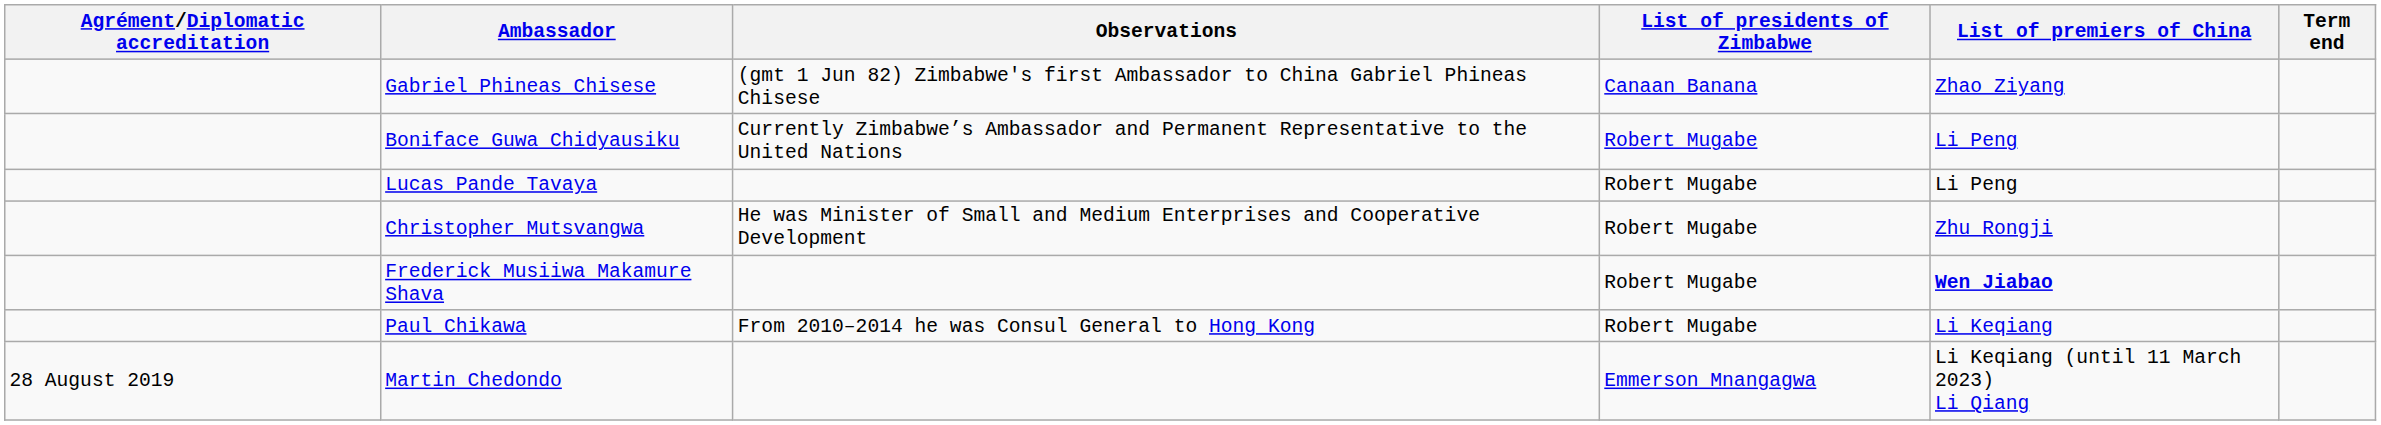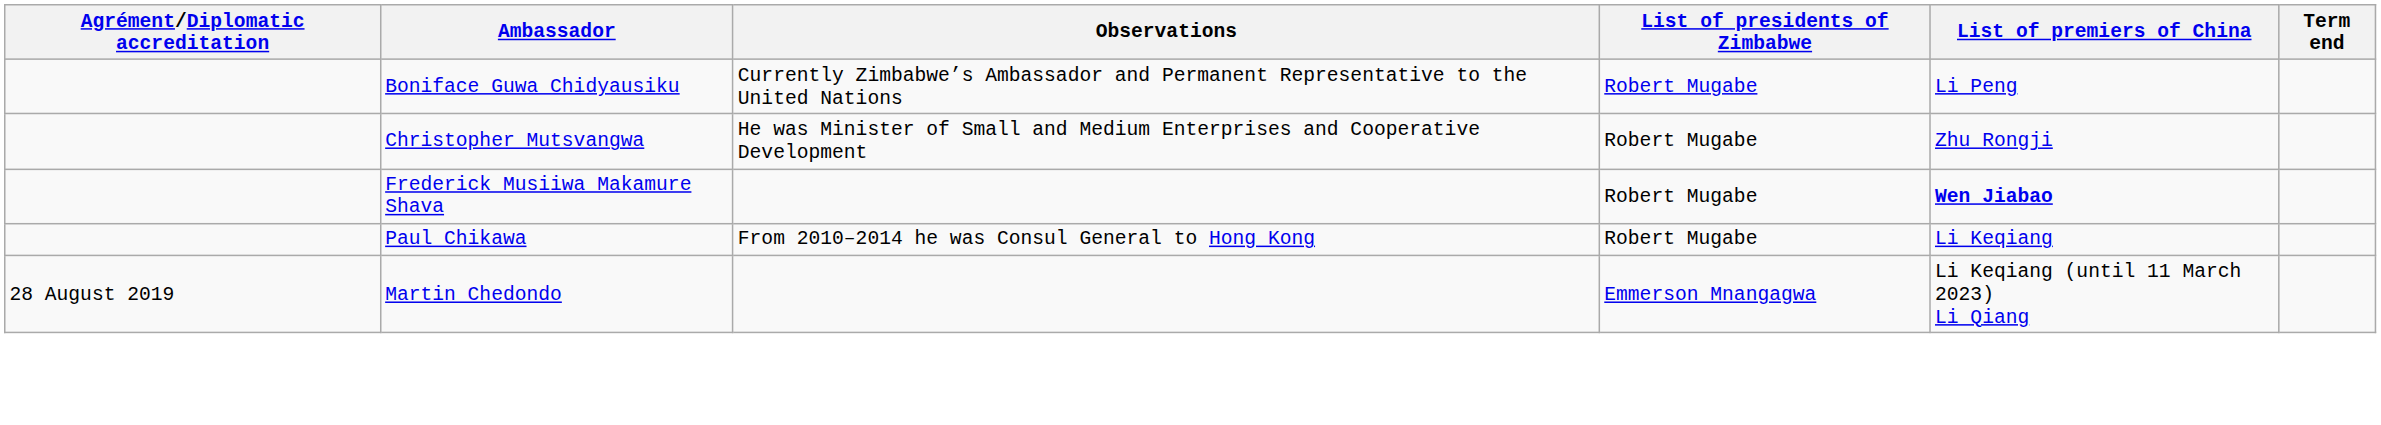 <table class="wikitable sortable">
 <tr>
 <th><a href='#'>Agrément</a>/<a href='#'>Diplomatic accreditation</a></th>
 <th><a href='#'>Ambassador</a></th>
 <th>Observations</th>
 <th><a href='#'>List of presidents of Zimbabwe</a></th>
 <th><a href='#'>List of premiers of China</a></th>
 <th>Term end</th>
 </tr>
 <tr>
 <td></td>
-<td><a href='#'>Gabriel Phineas Chisese</a></td>
-<td>(gmt 1 Jun 82) Zimbabwe's first Ambassador to China Gabriel Phineas Chisese</td>
-<td><a href='#'>Canaan Banana</a></td>
-<td><a href='#'>Zhao Ziyang</a></td>
-<td></td>
-</tr>
-<tr>
-<td></td>
 <td><a href='#'>Boniface Guwa Chidyausiku</a></td>
 <td>Currently Zimbabwe’s Ambassador and Permanent Representative to the United Nations</td>
 <td><a href='#'>Robert Mugabe</a></td>
 <td><a href='#'>Li Peng</a></td>
-<td></td>
-</tr>
-<tr>
-<td></td>
-<td><a href='#'>Lucas Pande Tavaya</a></td>
-<td></td>
-<td>Robert Mugabe</td>
-<td>Li Peng</td>
 <td></td>
 </tr>
 <tr>
 <td></td>
 <td><a href='#'>Christopher Mutsvangwa</a></td>
 <td>He was Minister of Small and Medium Enterprises and Cooperative Development</td>
 <td>Robert Mugabe</td>
 <td><a href='#'>Zhu Rongji</a></td>
 <td></td>
 </tr>
 <tr>
 <td></td>
 <td><a href='#'>Frederick Musiiwa Makamure Shava</a></td>
 <td></td>
 <td>Robert Mugabe</td>
 <td><strong><a href='#'>Wen Jiabao</a></strong></td>
 <td></td>
 </tr>
 <tr>
 <td></td>
 <td><a href='#'>Paul Chikawa</a></td>
 <td>From 2010–2014 he was Consul General to <a href='#'>Hong Kong</a></td>
 <td>Robert Mugabe</td>
 <td><a href='#'>Li Keqiang</a></td>
 <td></td>
 </tr>
 <tr>
 <td>28 August 2019</td>
 <td><a href='#'>Martin Chedondo</a></td>
 <td></td>
 <td><a href='#'>Emmerson Mnangagwa</a></td>
 <td>Li Keqiang (until 11 March 2023)<br><a href='#'>Li Qiang</a></td>
 <td></td>
 </tr>
 </table>
